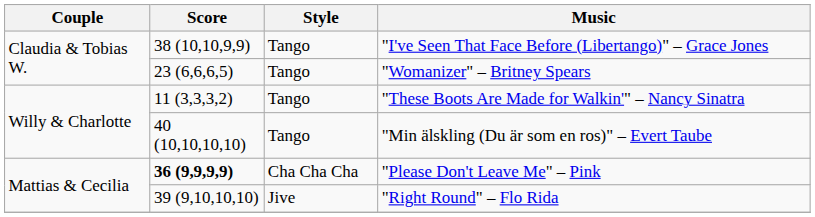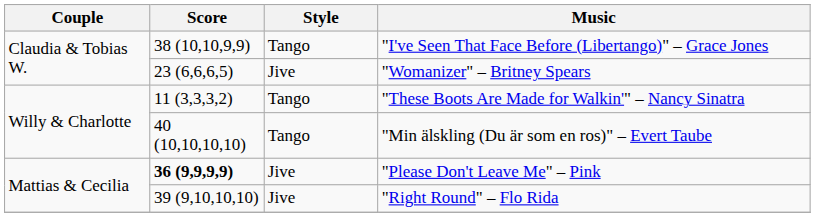 <table class="wikitable">
 <tr>
 <th width="130">Couple</th>
 <th width="100">Score</th>
 <th width="100">Style</th>
 <th width="400">Music</th>
 </tr>
 <tr>
 <td rowspan="2">Claudia & Tobias W.</td>
 <td>38 (10,10,9,9)</td>
 <td>Tango</td>
 <td>"<a href='#'>I've Seen That Face Before (Libertango)</a>" – <a href='#'>Grace Jones</a></td>
 </tr>
 <tr>
 <td>23 (6,6,6,5)</td>
-<td>Tango</td>
+<td>Jive</td>
 <td>"<a href='#'>Womanizer</a>" – <a href='#'>Britney Spears</a></td>
 </tr>
 <tr>
 <td rowspan="2">Willy & Charlotte</td>
 <td>11 (3,3,3,2)</td>
 <td>Tango</td>
 <td>"<a href='#'>These Boots Are Made for Walkin'</a>" – <a href='#'>Nancy Sinatra</a></td>
 </tr>
 <tr>
 <td>40 (10,10,10,10)</td>
 <td>Tango</td>
 <td>"Min älskling (Du är som en ros)" – <a href='#'>Evert Taube</a></td>
 </tr>
 <tr>
 <td rowspan="2">Mattias & Cecilia</td>
 <td><strong>36 (9,9,9,9)</strong></td>
-<td>Cha Cha Cha</td>
+<td>Jive</td>
 <td>"<a href='#'>Please Don't Leave Me</a>" – <a href='#'>Pink</a></td>
 </tr>
 <tr>
 <td>39 (9,10,10,10)</td>
 <td>Jive</td>
 <td>"<a href='#'>Right Round</a>" – <a href='#'>Flo Rida</a></td>
 </tr>
 <tr>
 </tr>
 </table>
